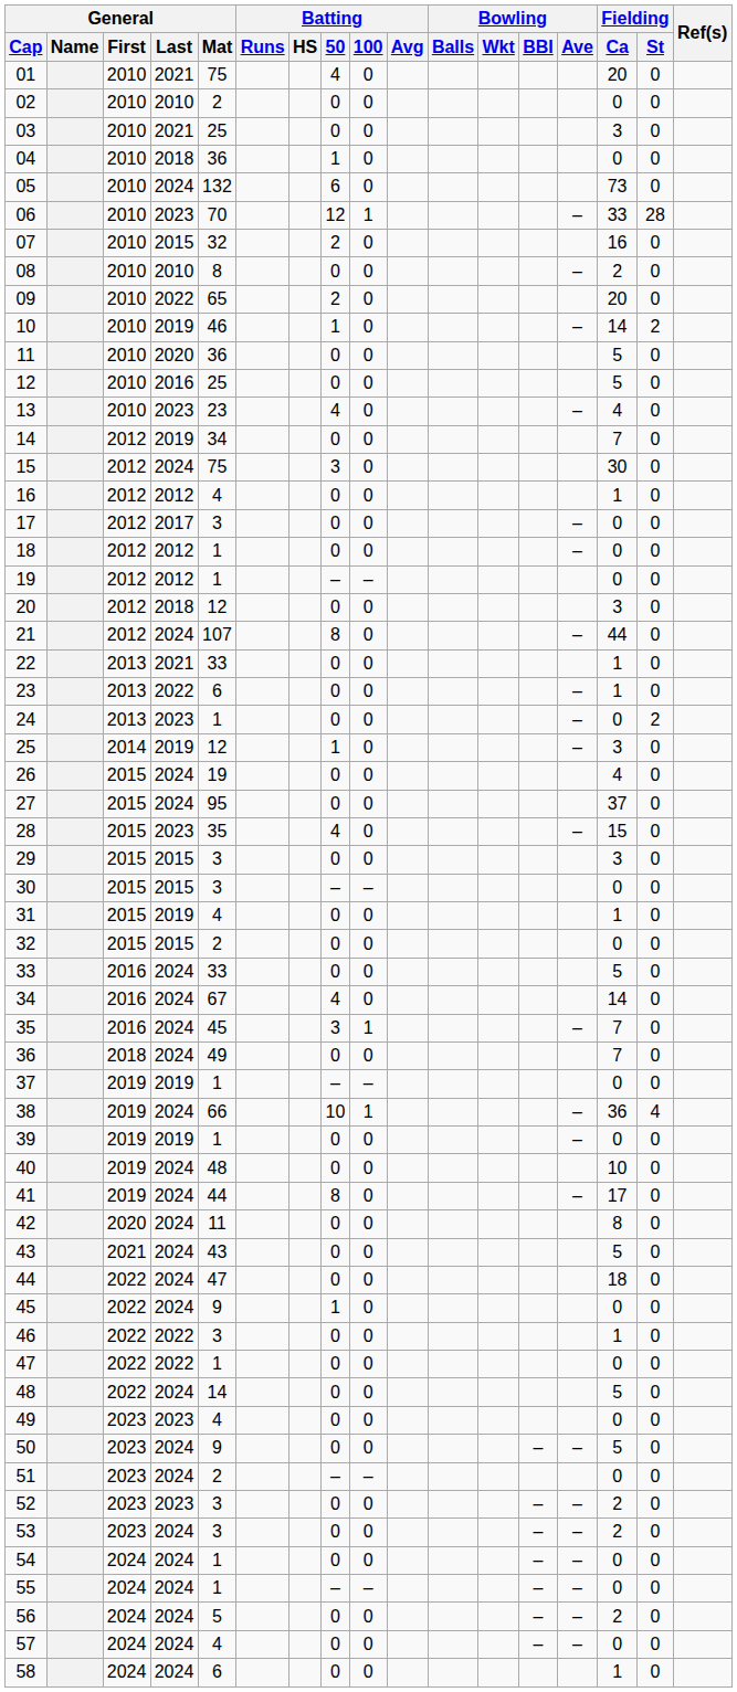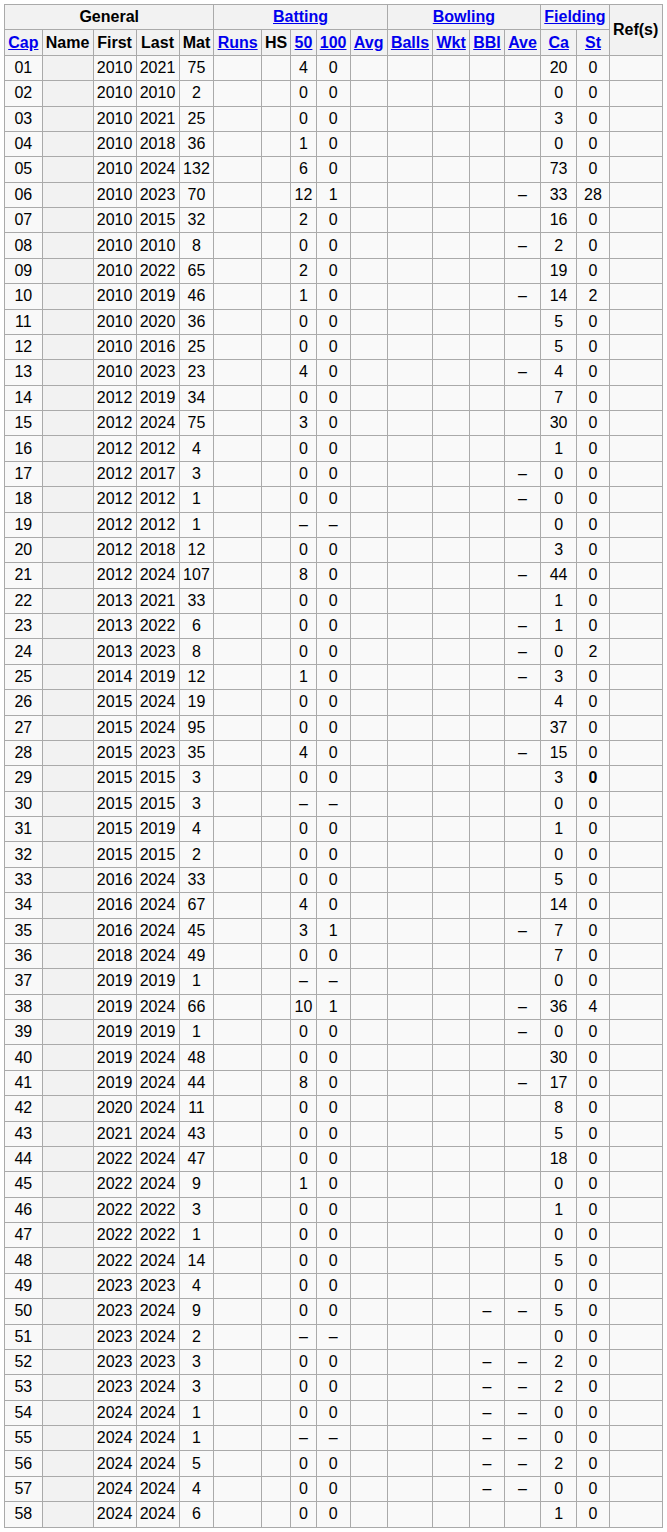 <table class="wikitable sortable plainrowheaders">
 <tr align="center">
 </tr>
 <tr class="unsortable">
 <th scope="col" colspan=5>General</th>
 <th scope="col" colspan=5><a href='#'>Batting</a></th>
 <th scope="col" colspan=4><a href='#'>Bowling</a></th>
 <th scope="col" colspan=2><a href='#'>Fielding</a></th>
 <th scope="col" rowspan=2 class="unsortable">Ref(s)</th>
 </tr>
 <tr class="unsortable">
 <th scope="col"><a href='#'>Cap</a></th>
 <th scope="col">Name</th>
 <th scope="col">First</th>
 <th scope="col">Last</th>
 <th scope="col">Mat</th>
 <th scope="col"><a href='#'>Runs</a></th>
 <th scope="col">HS</th>
 <th scope="col"><a href='#'>50</a></th>
 <th scope="col"><a href='#'>100</a></th>
 <th scope="col"><a href='#'>Avg</a></th>
 <th scope="col"><a href='#'>Balls</a></th>
 <th scope="col"><a href='#'>Wkt</a></th>
 <th scope="col"><a href='#'>BBI</a></th>
 <th scope="col"><a href='#'>Ave</a></th>
 <th scope="col"><a href='#'>Ca</a></th>
 <th scope="col"><a href='#'>St</a></th>
 </tr>
 <tr align="center">
 <td><span>0</span>1</td>
 <th scope="row"></th>
 <td>2010</td>
 <td>2021</td>
 <td>75</td>
 <td></td>
 <td></td>
 <td>4</td>
 <td>0</td>
 <td></td>
 <td></td>
 <td></td>
 <td></td>
 <td></td>
 <td>20</td>
 <td>0</td>
 <td></td>
 </tr>
 <tr align="center">
 <td><span>0</span>2</td>
 <th scope="row"></th>
 <td>2010</td>
 <td>2010</td>
 <td>2</td>
 <td></td>
 <td></td>
 <td>0</td>
 <td>0</td>
 <td></td>
 <td></td>
 <td></td>
 <td></td>
 <td></td>
 <td>0</td>
 <td>0</td>
 <td></td>
 </tr>
 <tr align="center">
 <td><span>0</span>3</td>
 <th scope="row"></th>
 <td>2010</td>
 <td>2021</td>
 <td>25</td>
 <td></td>
 <td></td>
 <td>0</td>
 <td>0</td>
 <td></td>
 <td></td>
 <td></td>
 <td></td>
 <td></td>
 <td>3</td>
 <td>0</td>
 <td></td>
 </tr>
 <tr align="center">
 <td><span>0</span>4</td>
 <th scope="row"></th>
 <td>2010</td>
 <td>2018</td>
 <td>36</td>
 <td></td>
 <td></td>
 <td>1</td>
 <td>0</td>
 <td></td>
 <td></td>
 <td></td>
 <td></td>
 <td></td>
 <td>0</td>
 <td>0</td>
 <td></td>
 </tr>
 <tr align="center">
 <td><span>0</span>5</td>
 <th scope="row"></th>
 <td>2010</td>
 <td>2024</td>
 <td>132</td>
 <td></td>
 <td></td>
 <td>6</td>
 <td>0</td>
 <td></td>
 <td></td>
 <td></td>
 <td></td>
 <td></td>
 <td>73</td>
 <td>0</td>
 <td></td>
 </tr>
 <tr align="center">
 <td><span>0</span>6</td>
 <th scope="row"></th>
 <td>2010</td>
 <td>2023</td>
 <td>70</td>
 <td></td>
 <td></td>
 <td>12</td>
 <td>1</td>
 <td></td>
 <td></td>
 <td></td>
 <td></td>
 <td>–</td>
 <td>33</td>
 <td>28</td>
 <td></td>
 </tr>
 <tr align="center">
 <td><span>0</span>7</td>
 <th scope="row"></th>
 <td>2010</td>
 <td>2015</td>
 <td>32</td>
 <td></td>
 <td></td>
 <td>2</td>
 <td>0</td>
 <td></td>
 <td></td>
 <td></td>
 <td></td>
 <td></td>
 <td>16</td>
 <td>0</td>
 <td></td>
 </tr>
 <tr align="center">
 <td><span>0</span>8</td>
 <th scope="row"></th>
 <td>2010</td>
 <td>2010</td>
 <td>8</td>
 <td></td>
 <td></td>
 <td>0</td>
 <td>0</td>
 <td></td>
 <td></td>
 <td></td>
 <td></td>
 <td>–</td>
 <td>2</td>
 <td>0</td>
 <td></td>
 </tr>
 <tr align="center">
 <td><span>0</span>9</td>
 <th scope="row"></th>
 <td>2010</td>
 <td>2022</td>
 <td>65</td>
 <td></td>
 <td></td>
 <td>2</td>
 <td>0</td>
 <td></td>
 <td></td>
 <td></td>
 <td></td>
 <td></td>
-<td>20</td>
+<td>19</td>
 <td>0</td>
 <td></td>
 </tr>
 <tr align="center">
 <td>10</td>
 <th scope="row"></th>
 <td>2010</td>
 <td>2019</td>
 <td>46</td>
 <td></td>
 <td></td>
 <td>1</td>
 <td>0</td>
 <td></td>
 <td></td>
 <td></td>
 <td></td>
 <td>–</td>
 <td>14</td>
 <td>2</td>
 <td></td>
 </tr>
 <tr align="center">
 <td>11</td>
 <th scope="row"></th>
 <td>2010</td>
 <td>2020</td>
 <td>36</td>
 <td></td>
 <td></td>
 <td>0</td>
 <td>0</td>
 <td></td>
 <td></td>
 <td></td>
 <td></td>
 <td></td>
 <td>5</td>
 <td>0</td>
 <td></td>
 </tr>
 <tr align="center">
 <td>12</td>
 <th scope="row"></th>
 <td>2010</td>
 <td>2016</td>
 <td>25</td>
 <td></td>
 <td></td>
 <td>0</td>
 <td>0</td>
 <td></td>
 <td></td>
 <td></td>
 <td></td>
 <td></td>
 <td>5</td>
 <td>0</td>
 <td></td>
 </tr>
 <tr align="center">
 <td>13</td>
 <th scope="row"></th>
 <td>2010</td>
 <td>2023</td>
 <td>23</td>
 <td></td>
 <td></td>
 <td>4</td>
 <td>0</td>
 <td></td>
 <td></td>
 <td></td>
 <td></td>
 <td>–</td>
 <td>4</td>
 <td>0</td>
 <td></td>
 </tr>
 <tr align="center">
 <td>14</td>
 <th scope="row"></th>
 <td>2012</td>
 <td>2019</td>
 <td>34</td>
 <td></td>
 <td></td>
 <td>0</td>
 <td>0</td>
 <td></td>
 <td></td>
 <td></td>
 <td></td>
 <td></td>
 <td>7</td>
 <td>0</td>
 <td></td>
 </tr>
 <tr align="center">
 <td>15</td>
 <th scope="row"></th>
 <td>2012</td>
 <td>2024</td>
 <td>75</td>
 <td></td>
 <td></td>
 <td>3</td>
 <td>0</td>
 <td></td>
 <td></td>
 <td></td>
 <td></td>
 <td></td>
 <td>30</td>
 <td>0</td>
 <td></td>
 </tr>
 <tr align="center">
 <td>16</td>
 <th scope="row"></th>
 <td>2012</td>
 <td>2012</td>
 <td>4</td>
 <td></td>
 <td></td>
 <td>0</td>
 <td>0</td>
 <td></td>
 <td></td>
 <td></td>
 <td></td>
 <td></td>
 <td>1</td>
 <td>0</td>
 <td></td>
 </tr>
 <tr align="center">
 <td>17</td>
 <th scope="row"></th>
 <td>2012</td>
 <td>2017</td>
 <td>3</td>
 <td></td>
 <td></td>
 <td>0</td>
 <td>0</td>
 <td></td>
 <td></td>
 <td></td>
 <td></td>
 <td>–</td>
 <td>0</td>
 <td>0</td>
 <td></td>
 </tr>
 <tr align="center">
 <td>18</td>
 <th scope="row"></th>
 <td>2012</td>
 <td>2012</td>
 <td>1</td>
 <td></td>
 <td></td>
 <td>0</td>
 <td>0</td>
 <td></td>
 <td></td>
 <td></td>
 <td></td>
 <td>–</td>
 <td>0</td>
 <td>0</td>
 <td></td>
 </tr>
 <tr align="center">
 <td>19</td>
 <th scope="row"></th>
 <td>2012</td>
 <td>2012</td>
 <td>1</td>
 <td></td>
 <td></td>
 <td>–</td>
 <td>–</td>
 <td></td>
 <td></td>
 <td></td>
 <td></td>
 <td></td>
 <td>0</td>
 <td>0</td>
 <td></td>
 </tr>
 <tr align="center">
 <td>20</td>
 <th scope="row"></th>
 <td>2012</td>
 <td>2018</td>
 <td>12</td>
 <td></td>
 <td></td>
 <td>0</td>
 <td>0</td>
 <td></td>
 <td></td>
 <td></td>
 <td></td>
 <td></td>
 <td>3</td>
 <td>0</td>
 <td></td>
 </tr>
 <tr align="center">
 <td>21</td>
 <th scope="row"></th>
 <td>2012</td>
 <td>2024</td>
 <td>107</td>
 <td></td>
 <td></td>
 <td>8</td>
 <td>0</td>
 <td></td>
 <td></td>
 <td></td>
 <td></td>
 <td>–</td>
 <td>44</td>
 <td>0</td>
 <td></td>
 </tr>
 <tr align="center">
 <td>22</td>
 <th scope="row"></th>
 <td>2013</td>
 <td>2021</td>
 <td>33</td>
 <td></td>
 <td></td>
 <td>0</td>
 <td>0</td>
 <td></td>
 <td></td>
 <td></td>
 <td></td>
 <td></td>
 <td>1</td>
 <td>0</td>
 <td></td>
 </tr>
 <tr align="center">
 <td>23</td>
 <th scope="row"></th>
 <td>2013</td>
 <td>2022</td>
 <td>6</td>
 <td></td>
 <td></td>
 <td>0</td>
 <td>0</td>
 <td></td>
 <td></td>
 <td></td>
 <td></td>
 <td>–</td>
 <td>1</td>
 <td>0</td>
 <td></td>
 </tr>
 <tr align="center">
 <td>24</td>
 <th scope="row"></th>
 <td>2013</td>
 <td>2023</td>
-<td>1</td>
+<td>8</td>
 <td></td>
 <td></td>
 <td>0</td>
 <td>0</td>
 <td></td>
 <td></td>
 <td></td>
 <td></td>
 <td>–</td>
 <td>0</td>
 <td>2</td>
 <td></td>
 </tr>
 <tr align="center">
 <td>25</td>
 <th scope="row"></th>
 <td>2014</td>
 <td>2019</td>
 <td>12</td>
 <td></td>
 <td></td>
 <td>1</td>
 <td>0</td>
 <td></td>
 <td></td>
 <td></td>
 <td></td>
 <td>–</td>
 <td>3</td>
 <td>0</td>
 <td></td>
 </tr>
 <tr align="center">
 <td>26</td>
 <th scope="row"></th>
 <td>2015</td>
 <td>2024</td>
 <td>19</td>
 <td></td>
 <td></td>
 <td>0</td>
 <td>0</td>
 <td></td>
 <td></td>
 <td></td>
 <td></td>
 <td></td>
 <td>4</td>
 <td>0</td>
 <td></td>
 </tr>
 <tr align="center">
 <td>27</td>
 <th scope="row"></th>
 <td>2015</td>
 <td>2024</td>
 <td>95</td>
 <td></td>
 <td></td>
 <td>0</td>
 <td>0</td>
 <td></td>
 <td></td>
 <td></td>
 <td></td>
 <td></td>
 <td>37</td>
 <td>0</td>
 <td></td>
 </tr>
 <tr align="center">
 <td>28</td>
 <th scope="row"></th>
 <td>2015</td>
 <td>2023</td>
 <td>35</td>
 <td></td>
 <td></td>
 <td>4</td>
 <td>0</td>
 <td></td>
 <td></td>
 <td></td>
 <td></td>
 <td>–</td>
 <td>15</td>
 <td>0</td>
 <td></td>
 </tr>
 <tr align="center">
 <td>29</td>
 <th scope="row"></th>
 <td>2015</td>
 <td>2015</td>
 <td>3</td>
 <td></td>
 <td></td>
 <td>0</td>
 <td>0</td>
 <td></td>
 <td></td>
 <td></td>
 <td></td>
 <td></td>
 <td>3</td>
-<td>0</td>
+<td><strong>0</strong></td>
 <td></td>
 </tr>
 <tr align="center">
 <td>30</td>
 <th scope="row"></th>
 <td>2015</td>
 <td>2015</td>
 <td>3</td>
 <td></td>
 <td></td>
 <td>–</td>
 <td>–</td>
 <td></td>
 <td></td>
 <td></td>
 <td></td>
 <td></td>
 <td>0</td>
 <td>0</td>
 <td></td>
 </tr>
 <tr align="center">
 <td>31</td>
 <th scope="row"></th>
 <td>2015</td>
 <td>2019</td>
 <td>4</td>
 <td></td>
 <td></td>
 <td>0</td>
 <td>0</td>
 <td></td>
 <td></td>
 <td></td>
 <td></td>
 <td></td>
 <td>1</td>
 <td>0</td>
 <td></td>
 </tr>
 <tr align="center">
 <td>32</td>
 <th scope="row"></th>
 <td>2015</td>
 <td>2015</td>
 <td>2</td>
 <td></td>
 <td></td>
 <td>0</td>
 <td>0</td>
 <td></td>
 <td></td>
 <td></td>
 <td></td>
 <td></td>
 <td>0</td>
 <td>0</td>
 <td></td>
 </tr>
 <tr align="center">
 <td>33</td>
 <th scope="row"></th>
 <td>2016</td>
 <td>2024</td>
 <td>33</td>
 <td></td>
 <td></td>
 <td>0</td>
 <td>0</td>
 <td></td>
 <td></td>
 <td></td>
 <td></td>
 <td></td>
 <td>5</td>
 <td>0</td>
 <td></td>
 </tr>
 <tr align="center">
 <td>34</td>
 <th scope="row"></th>
 <td>2016</td>
 <td>2024</td>
 <td>67</td>
 <td></td>
 <td></td>
 <td>4</td>
 <td>0</td>
 <td></td>
 <td></td>
 <td></td>
 <td></td>
 <td></td>
 <td>14</td>
 <td>0</td>
 <td></td>
 </tr>
 <tr align="center">
 <td>35</td>
 <th scope="row"></th>
 <td>2016</td>
 <td>2024</td>
 <td>45</td>
 <td></td>
 <td></td>
 <td>3</td>
 <td>1</td>
 <td></td>
 <td></td>
 <td></td>
 <td></td>
 <td>–</td>
 <td>7</td>
 <td>0</td>
 <td></td>
 </tr>
 <tr align="center">
 <td>36</td>
 <th scope="row"></th>
 <td>2018</td>
 <td>2024</td>
 <td>49</td>
 <td></td>
 <td></td>
 <td>0</td>
 <td>0</td>
 <td></td>
 <td></td>
 <td></td>
 <td></td>
 <td></td>
 <td>7</td>
 <td>0</td>
 <td></td>
 </tr>
 <tr align="center">
 <td>37</td>
 <th scope="row"></th>
 <td>2019</td>
 <td>2019</td>
 <td>1</td>
 <td></td>
 <td></td>
 <td>–</td>
 <td>–</td>
 <td></td>
 <td></td>
 <td></td>
 <td></td>
 <td></td>
 <td>0</td>
 <td>0</td>
 <td></td>
 </tr>
 <tr align="center">
 <td>38</td>
 <th scope="row"></th>
 <td>2019</td>
 <td>2024</td>
 <td>66</td>
 <td></td>
 <td></td>
 <td>10</td>
 <td>1</td>
 <td></td>
 <td></td>
 <td></td>
 <td></td>
 <td>–</td>
 <td>36</td>
 <td>4</td>
 <td></td>
 </tr>
 <tr align="center">
 <td>39</td>
 <th scope="row"></th>
 <td>2019</td>
 <td>2019</td>
 <td>1</td>
 <td></td>
 <td></td>
 <td>0</td>
 <td>0</td>
 <td></td>
 <td></td>
 <td></td>
 <td></td>
 <td>–</td>
 <td>0</td>
 <td>0</td>
 <td></td>
 </tr>
 <tr align="center">
 <td>40</td>
 <th scope="row"></th>
 <td>2019</td>
 <td>2024</td>
 <td>48</td>
 <td></td>
 <td></td>
 <td>0</td>
 <td>0</td>
 <td></td>
 <td></td>
 <td></td>
 <td></td>
 <td></td>
-<td>10</td>
+<td>30</td>
 <td>0</td>
 <td></td>
 </tr>
 <tr align="center">
 <td>41</td>
 <th scope="row"></th>
 <td>2019</td>
 <td>2024</td>
 <td>44</td>
 <td></td>
 <td></td>
 <td>8</td>
 <td>0</td>
 <td></td>
 <td></td>
 <td></td>
 <td></td>
 <td>–</td>
 <td>17</td>
 <td>0</td>
 <td></td>
 </tr>
 <tr align="center">
 <td>42</td>
 <th scope="row"></th>
 <td>2020</td>
 <td>2024</td>
 <td>11</td>
 <td></td>
 <td></td>
 <td>0</td>
 <td>0</td>
 <td></td>
 <td></td>
 <td></td>
 <td></td>
 <td></td>
 <td>8</td>
 <td>0</td>
 <td></td>
 </tr>
 <tr align="center">
 <td>43</td>
 <th scope="row"></th>
 <td>2021</td>
 <td>2024</td>
 <td>43</td>
 <td></td>
 <td></td>
 <td>0</td>
 <td>0</td>
 <td></td>
 <td></td>
 <td></td>
 <td></td>
 <td></td>
 <td>5</td>
 <td>0</td>
 <td></td>
 </tr>
 <tr align="center">
 <td>44</td>
 <th scope="row"></th>
 <td>2022</td>
 <td>2024</td>
 <td>47</td>
 <td></td>
 <td></td>
 <td>0</td>
 <td>0</td>
 <td></td>
 <td></td>
 <td></td>
 <td></td>
 <td></td>
 <td>18</td>
 <td>0</td>
 <td></td>
 </tr>
 <tr align="center">
 <td>45</td>
 <th scope="row"></th>
 <td>2022</td>
 <td>2024</td>
 <td>9</td>
 <td></td>
 <td></td>
 <td>1</td>
 <td>0</td>
 <td></td>
 <td></td>
 <td></td>
 <td></td>
 <td></td>
 <td>0</td>
 <td>0</td>
 <td></td>
 </tr>
 <tr align="center">
 <td>46</td>
 <th scope="row"></th>
 <td>2022</td>
 <td>2022</td>
 <td>3</td>
 <td></td>
 <td></td>
 <td>0</td>
 <td>0</td>
 <td></td>
 <td></td>
 <td></td>
 <td></td>
 <td></td>
 <td>1</td>
 <td>0</td>
 <td></td>
 </tr>
 <tr align="center">
 <td>47</td>
 <th scope="row"></th>
 <td>2022</td>
 <td>2022</td>
 <td>1</td>
 <td></td>
 <td></td>
 <td>0</td>
 <td>0</td>
 <td></td>
 <td></td>
 <td></td>
 <td></td>
 <td></td>
 <td>0</td>
 <td>0</td>
 <td></td>
 </tr>
 <tr align="center">
 <td>48</td>
 <th scope="row"></th>
 <td>2022</td>
 <td>2024</td>
 <td>14</td>
 <td></td>
 <td></td>
 <td>0</td>
 <td>0</td>
 <td></td>
 <td></td>
 <td></td>
 <td></td>
 <td></td>
 <td>5</td>
 <td>0</td>
 <td></td>
 </tr>
 <tr align="center">
 <td>49</td>
 <th scope="row"></th>
 <td>2023</td>
 <td>2023</td>
 <td>4</td>
 <td></td>
 <td></td>
 <td>0</td>
 <td>0</td>
 <td></td>
 <td></td>
 <td></td>
 <td></td>
 <td></td>
 <td>0</td>
 <td>0</td>
 <td></td>
 </tr>
 <tr align="center">
 <td>50</td>
 <th scope="row"></th>
 <td>2023</td>
 <td>2024</td>
 <td>9</td>
 <td></td>
 <td></td>
 <td>0</td>
 <td>0</td>
 <td></td>
 <td></td>
 <td></td>
 <td>–</td>
 <td>–</td>
 <td>5</td>
 <td>0</td>
 <td></td>
 </tr>
 <tr align="center">
 <td>51</td>
 <th scope="row"></th>
 <td>2023</td>
 <td>2024</td>
 <td>2</td>
 <td></td>
 <td></td>
 <td>–</td>
 <td>–</td>
 <td></td>
 <td></td>
 <td></td>
 <td></td>
 <td></td>
 <td>0</td>
 <td>0</td>
 <td></td>
 </tr>
 <tr align="center">
 <td>52</td>
 <th scope="row"></th>
 <td>2023</td>
 <td>2023</td>
 <td>3</td>
 <td></td>
 <td></td>
 <td>0</td>
 <td>0</td>
 <td></td>
 <td></td>
 <td></td>
 <td>–</td>
 <td>–</td>
 <td>2</td>
 <td>0</td>
 <td></td>
 </tr>
 <tr align="center">
 <td>53</td>
 <th scope="row"></th>
 <td>2023</td>
 <td>2024</td>
 <td>3</td>
 <td></td>
 <td></td>
 <td>0</td>
 <td>0</td>
 <td></td>
 <td></td>
 <td></td>
 <td>–</td>
 <td>–</td>
 <td>2</td>
 <td>0</td>
 <td></td>
 </tr>
 <tr align="center">
 <td>54</td>
 <th scope="row"></th>
 <td>2024</td>
 <td>2024</td>
 <td>1</td>
 <td></td>
 <td></td>
 <td>0</td>
 <td>0</td>
 <td></td>
 <td></td>
 <td></td>
 <td>–</td>
 <td>–</td>
 <td>0</td>
 <td>0</td>
 <td></td>
 </tr>
 <tr align="center">
 <td>55</td>
 <th scope="row"></th>
 <td>2024</td>
 <td>2024</td>
 <td>1</td>
 <td></td>
 <td></td>
 <td>–</td>
 <td>–</td>
 <td></td>
 <td></td>
 <td></td>
 <td>–</td>
 <td>–</td>
 <td>0</td>
 <td>0</td>
 <td></td>
 </tr>
 <tr align="center">
 <td>56</td>
 <th scope="row"></th>
 <td>2024</td>
 <td>2024</td>
 <td>5</td>
 <td></td>
 <td></td>
 <td>0</td>
 <td>0</td>
 <td></td>
 <td></td>
 <td></td>
 <td>–</td>
 <td>–</td>
 <td>2</td>
 <td>0</td>
 <td></td>
 </tr>
 <tr align="center">
 <td>57</td>
 <th scope="row"></th>
 <td>2024</td>
 <td>2024</td>
 <td>4</td>
 <td></td>
 <td></td>
 <td>0</td>
 <td>0</td>
 <td></td>
 <td></td>
 <td></td>
 <td>–</td>
 <td>–</td>
 <td>0</td>
 <td>0</td>
 <td></td>
 </tr>
 <tr align="center">
 <td>58</td>
 <th scope="row"></th>
 <td>2024</td>
 <td>2024</td>
 <td>6</td>
 <td></td>
 <td></td>
 <td>0</td>
 <td>0</td>
 <td></td>
 <td></td>
 <td></td>
 <td></td>
 <td></td>
 <td>1</td>
 <td>0</td>
 <td></td>
 </tr>
 </table>
